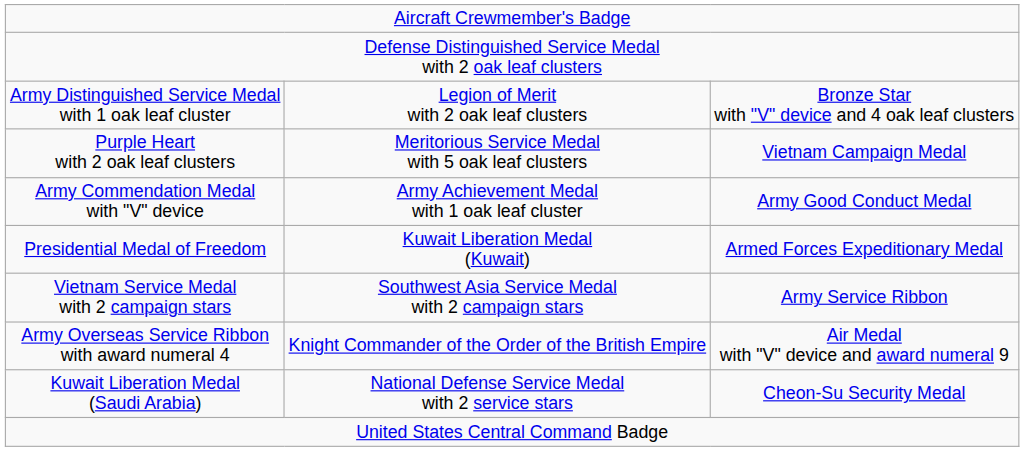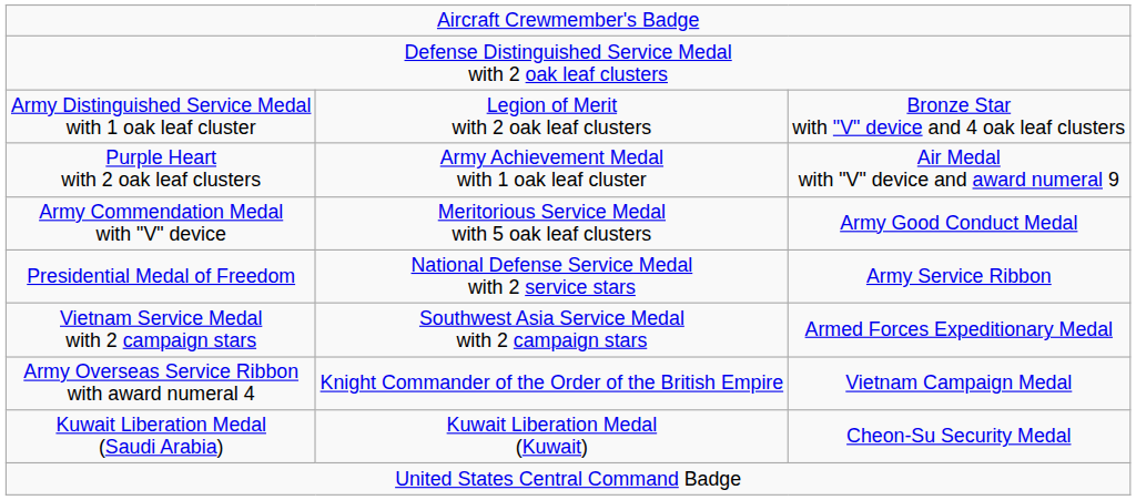 <table class="wikitable" style="margin:1em auto; text-align:center;">
 <tr>
 <td colspan="12"><a href='#'>Aircraft Crewmember's Badge</a></td>
 </tr>
 <tr>
 <td colspan="12"><a href='#'>Defense Distinguished Service Medal</a> <br> with 2 <a href='#'>oak leaf clusters</a></td>
 </tr>
 <tr>
 <td><a href='#'>Army Distinguished Service Medal</a> <br> with 1 oak leaf cluster</td>
 <td><a href='#'>Legion of Merit</a> <br> with 2 oak leaf clusters</td>
 <td><a href='#'>Bronze Star</a> <br> with <a href='#'>"V" device</a> and 4 oak leaf clusters</td>
 </tr>
 <tr>
 <td><a href='#'>Purple Heart</a> <br> with 2 oak leaf clusters</td>
-<td><a href='#'>Meritorious Service Medal</a> <br> with 5 oak leaf clusters</td>
-<td><a href='#'>Vietnam Campaign Medal</a></td>
+<td><a href='#'>Army Achievement Medal</a> <br> with 1 oak leaf cluster</td>
+<td><a href='#'>Air Medal</a> <br> with "V" device and <a href='#'>award numeral</a> 9</td>
 </tr>
 <tr>
 <td><a href='#'>Army Commendation Medal</a> <br> with "V" device</td>
-<td><a href='#'>Army Achievement Medal</a> <br> with 1 oak leaf cluster</td>
+<td><a href='#'>Meritorious Service Medal</a> <br> with 5 oak leaf clusters</td>
 <td><a href='#'>Army Good Conduct Medal</a></td>
 </tr>
 <tr>
 <td><a href='#'>Presidential Medal of Freedom</a></td>
-<td><a href='#'>Kuwait Liberation Medal</a> <br> (<a href='#'>Kuwait</a>)</td>
-<td><a href='#'>Armed Forces Expeditionary Medal</a></td>
+<td><a href='#'>National Defense Service Medal</a> <br> with 2 <a href='#'>service stars</a></td>
+<td><a href='#'>Army Service Ribbon</a></td>
 </tr>
 <tr>
 <td><a href='#'>Vietnam Service Medal</a> <br> with 2 <a href='#'>campaign stars</a></td>
 <td><a href='#'>Southwest Asia Service Medal</a> <br> with 2 <a href='#'>campaign stars</a></td>
-<td><a href='#'>Army Service Ribbon</a></td>
+<td><a href='#'>Armed Forces Expeditionary Medal</a></td>
 </tr>
 <tr>
 <td><a href='#'>Army Overseas Service Ribbon</a> <br> with award numeral 4</td>
 <td><a href='#'>Knight Commander of the Order of the British Empire</a></td>
-<td><a href='#'>Air Medal</a> <br> with "V" device and <a href='#'>award numeral</a> 9</td>
+<td><a href='#'>Vietnam Campaign Medal</a></td>
 </tr>
 <tr>
 <td><a href='#'>Kuwait Liberation Medal</a> <br> (<a href='#'>Saudi Arabia</a>)</td>
-<td><a href='#'>National Defense Service Medal</a> <br> with 2 <a href='#'>service stars</a></td>
+<td><a href='#'>Kuwait Liberation Medal</a> <br> (<a href='#'>Kuwait</a>)</td>
 <td><a href='#'>Cheon-Su Security Medal</a></td>
 </tr>
 <tr>
 <td colspan="12"><a href='#'>United States Central Command</a> Badge</td>
 </tr>
 </table>
